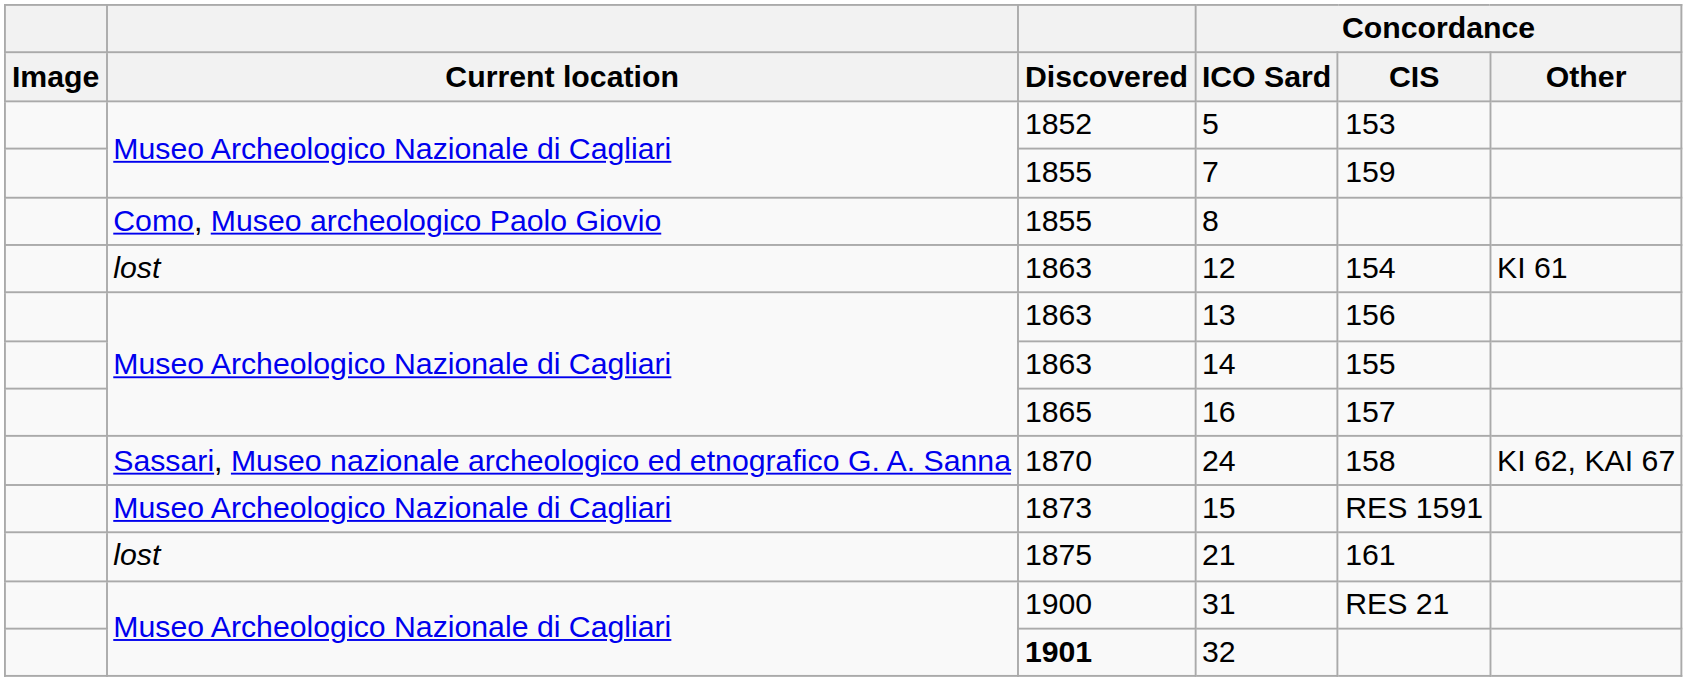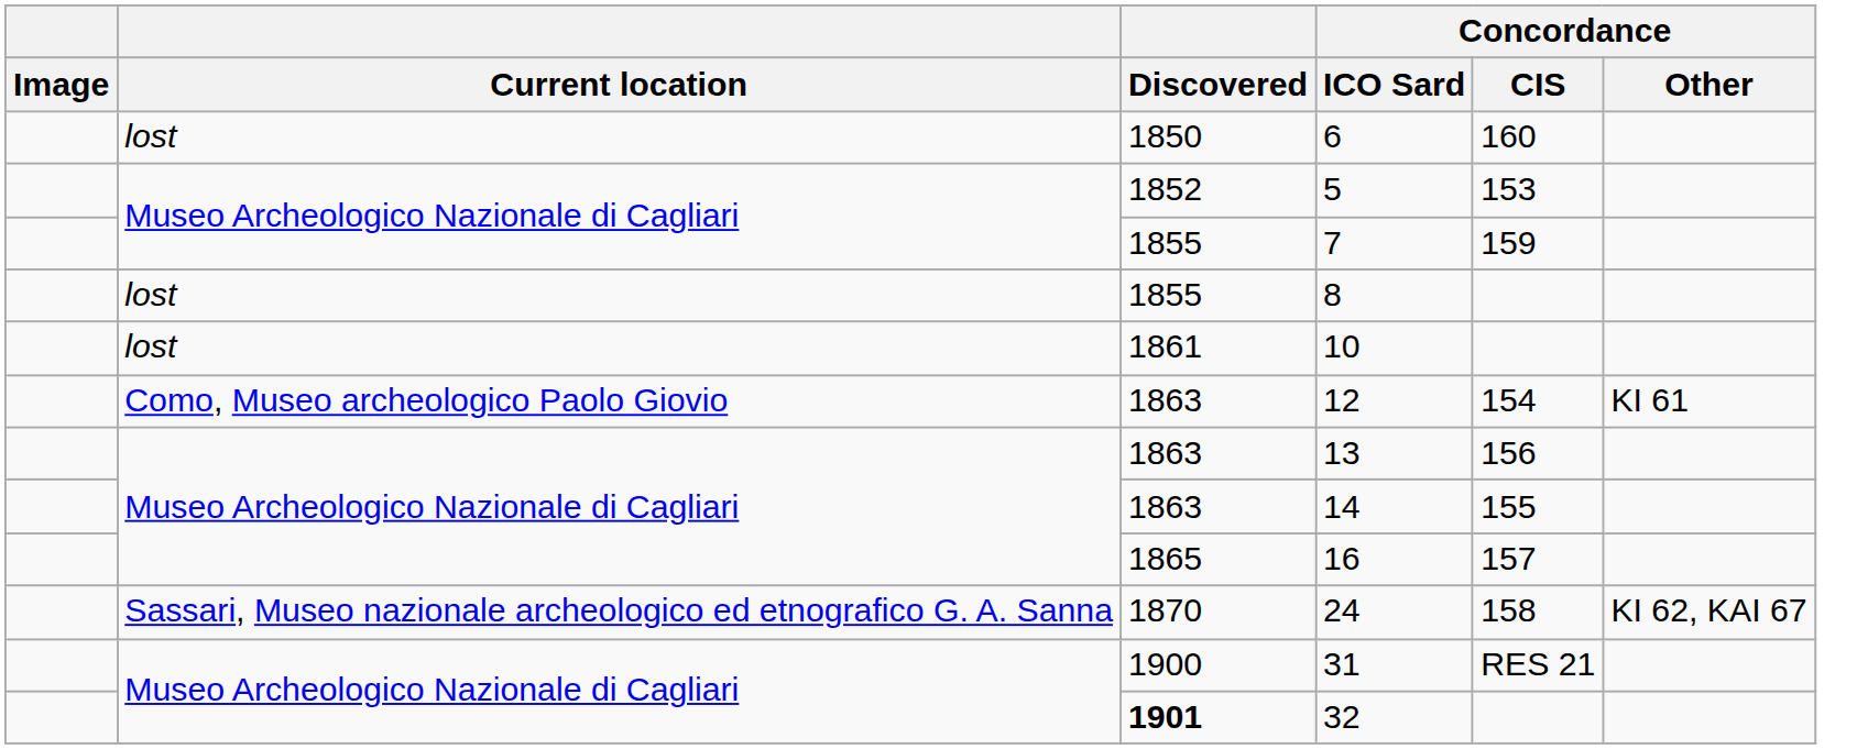 <table class="wikitable">
 <tr>
 <th></th>
 <th></th>
 <th></th>
 <th colspan="3">Concordance</th>
 </tr>
 <tr>
 <th>Image</th>
 <th>Current location</th>
 <th>Discovered</th>
 <th>ICO Sard</th>
 <th>CIS</th>
 <th>Other</th>
+</tr>
+<tr>
+<td></td>
+<td><em>lost</em></td>
+<td>1850</td>
+<td>6</td>
+<td>160</td>
+<td></td>
 </tr>
 <tr>
 <td></td>
 <td rowspan="2"><a href='#'>Museo Archeologico Nazionale di Cagliari</a></td>
 <td>1852</td>
 <td>5</td>
 <td>153</td>
 <td></td>
 </tr>
 <tr>
 <td></td>
 <td>1855</td>
 <td>7</td>
 <td>159</td>
 <td></td>
 </tr>
 <tr>
 <td></td>
-<td><a href='#'>Como</a>, <a href='#'>Museo archeologico Paolo Giovio</a></td>
+<td><em>lost</em></td>
 <td>1855</td>
 <td>8</td>
 <td></td>
 <td></td>
 </tr>
 <tr>
 <td></td>
 <td><em>lost</em></td>
+<td>1861</td>
+<td>10</td>
+<td></td>
+<td></td>
+</tr>
+<tr>
+<td></td>
+<td><a href='#'>Como</a>, <a href='#'>Museo archeologico Paolo Giovio</a></td>
 <td>1863</td>
 <td>12</td>
 <td>154</td>
 <td>KI 61</td>
 </tr>
 <tr>
 <td></td>
 <td rowspan="3"><a href='#'>Museo Archeologico Nazionale di Cagliari</a></td>
 <td>1863</td>
 <td>13</td>
 <td>156</td>
 <td></td>
 </tr>
 <tr>
 <td></td>
 <td>1863</td>
 <td>14</td>
 <td>155</td>
 <td></td>
 </tr>
 <tr>
 <td></td>
 <td>1865</td>
 <td>16</td>
 <td>157</td>
 <td></td>
 </tr>
 <tr>
 <td></td>
 <td><a href='#'>Sassari</a>, <a href='#'>Museo nazionale archeologico ed etnografico G. A. Sanna</a></td>
 <td>1870</td>
 <td>24</td>
 <td>158</td>
 <td>KI 62, KAI 67</td>
 </tr>
 <tr>
 <td></td>
-<td><a href='#'>Museo Archeologico Nazionale di Cagliari</a></td>
-<td>1873</td>
-<td>15</td>
-<td>RES 1591</td>
-<td></td>
-</tr>
-<tr>
-<td></td>
-<td><em>lost</em></td>
-<td>1875</td>
-<td>21</td>
-<td>161</td>
-<td></td>
-</tr>
-<tr>
-<td></td>
 <td rowspan="2"><a href='#'>Museo Archeologico Nazionale di Cagliari</a></td>
 <td>1900</td>
 <td>31</td>
 <td>RES 21</td>
 <td></td>
 </tr>
 <tr>
 <td></td>
 <td><strong>1901</strong></td>
 <td>32</td>
 <td></td>
 <td></td>
 </tr>
 </table>
